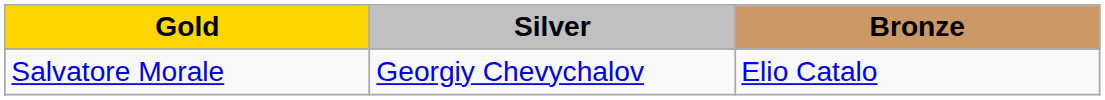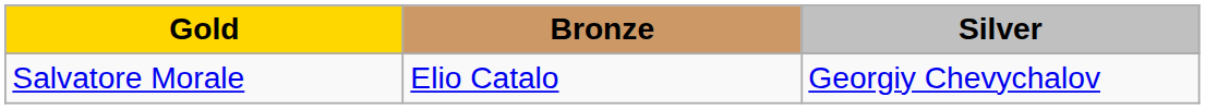 <table class="wikitable" style="text-align:left">
 <tr align="center">
 <td width=200 bgcolor=gold><strong>Gold</strong></td>
+<td width=200 bgcolor=CC9966><strong>Bronze</strong></td>
 <td width=200 bgcolor=silver><strong>Silver</strong></td>
-<td width=200 bgcolor=CC9966><strong>Bronze</strong></td>
 </tr>
 <tr>
 <td><a href='#'>Salvatore Morale</a><br><em></em></td>
+<td><a href='#'>Elio Catalo</a><br><em></em></td>
 <td><a href='#'>Georgiy Chevychalov</a><br><em></em></td>
-<td><a href='#'>Elio Catalo</a><br><em></em></td>
 </tr>
 </table>
